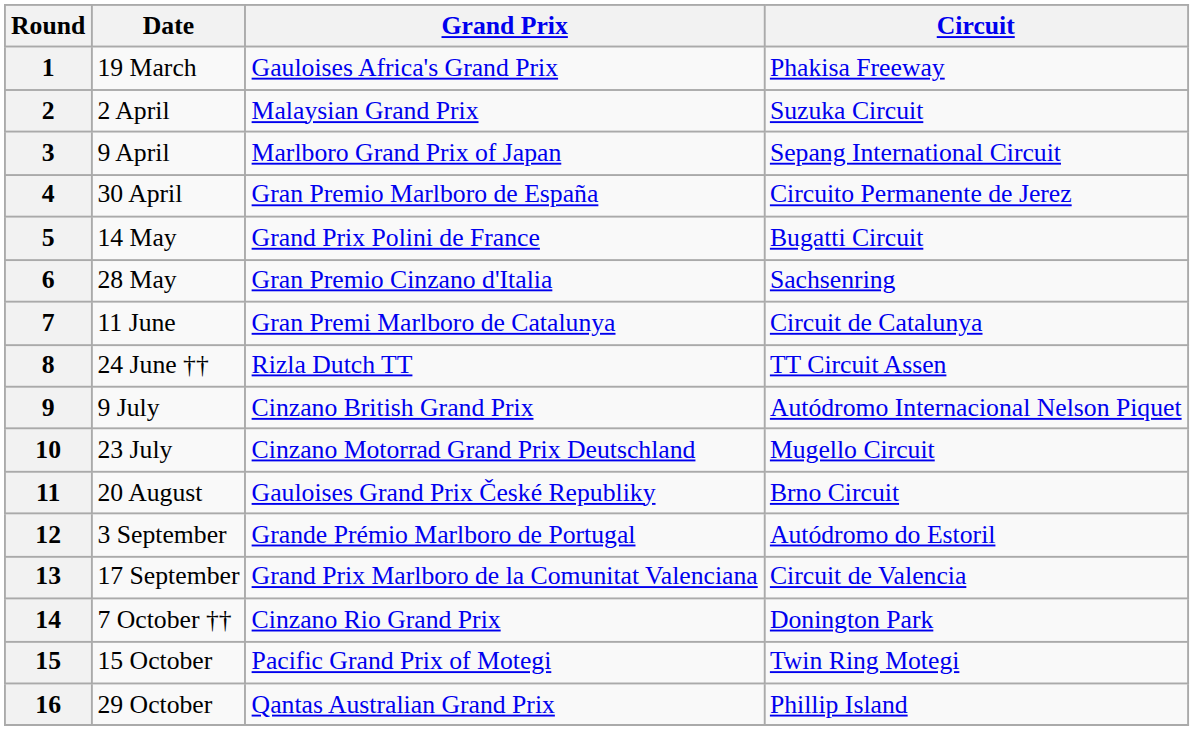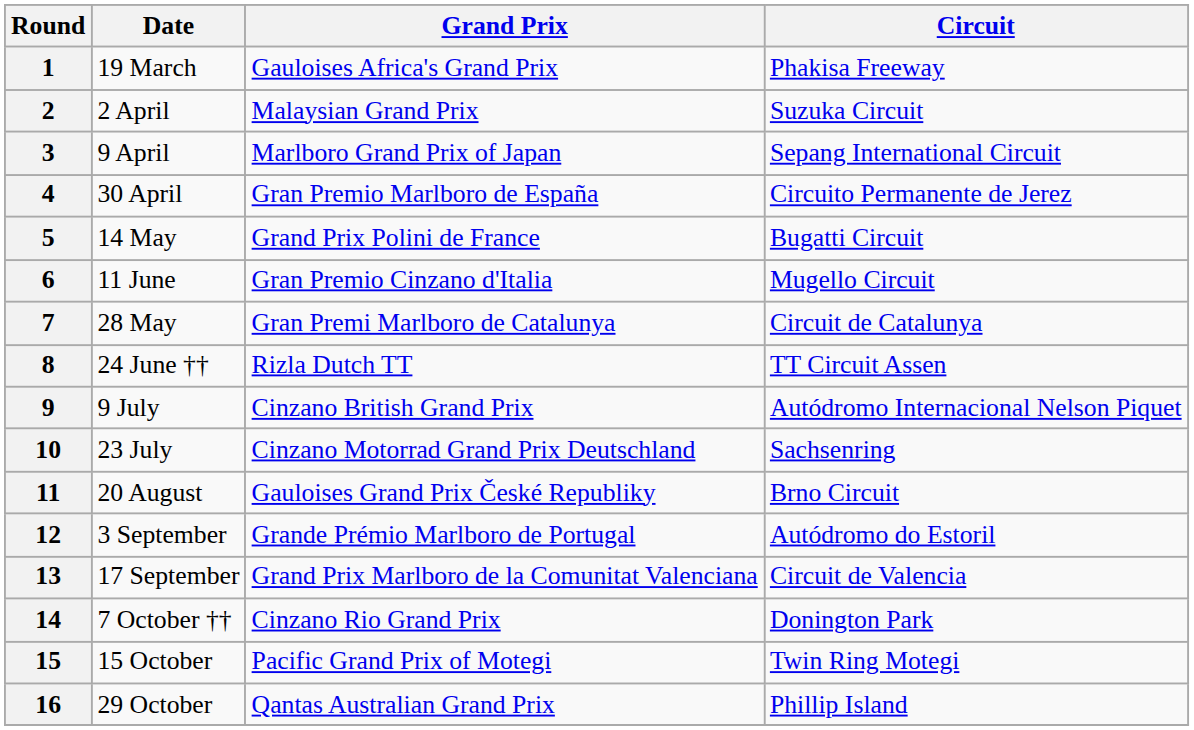 <table class="wikitable" style="font-size: 85%;">
 <tr>
 <th>Round</th>
 <th>Date</th>
 <th><a href='#'>Grand Prix</a></th>
 <th><a href='#'>Circuit</a></th>
 </tr>
 <tr>
 <th>1</th>
 <td>19 March</td>
 <td> <a href='#'>Gauloises Africa's Grand Prix</a></td>
 <td><a href='#'>Phakisa Freeway</a></td>
 </tr>
 <tr>
 <th>2</th>
 <td>2 April</td>
 <td> <a href='#'>Malaysian Grand Prix</a></td>
 <td><a href='#'>Suzuka Circuit</a></td>
 </tr>
 <tr>
 <th>3</th>
 <td>9 April</td>
 <td> <a href='#'>Marlboro Grand Prix of Japan</a></td>
 <td><a href='#'>Sepang International Circuit</a></td>
 </tr>
 <tr>
 <th>4</th>
 <td>30 April</td>
 <td> <a href='#'>Gran Premio Marlboro de España</a></td>
 <td><a href='#'>Circuito Permanente de Jerez</a></td>
 </tr>
 <tr>
 <th>5</th>
 <td>14 May</td>
 <td> <a href='#'>Grand Prix Polini de France</a></td>
 <td><a href='#'>Bugatti Circuit</a></td>
 </tr>
 <tr>
 <th>6</th>
-<td>28 May</td>
+<td>11 June</td>
 <td> <a href='#'>Gran Premio Cinzano d'Italia</a></td>
-<td><a href='#'>Sachsenring</a></td>
+<td><a href='#'>Mugello Circuit</a></td>
 </tr>
 <tr>
 <th>7</th>
-<td>11 June</td>
+<td>28 May</td>
 <td> <a href='#'>Gran Premi Marlboro de Catalunya</a></td>
 <td><a href='#'>Circuit de Catalunya</a></td>
 </tr>
 <tr>
 <th>8</th>
 <td>24 June ††</td>
 <td> <a href='#'>Rizla Dutch TT</a></td>
 <td><a href='#'>TT Circuit Assen</a></td>
 </tr>
 <tr>
 <th>9</th>
 <td>9 July</td>
 <td> <a href='#'>Cinzano British Grand Prix</a></td>
 <td><a href='#'>Autódromo Internacional Nelson Piquet</a></td>
 </tr>
 <tr>
 <th>10</th>
 <td>23 July</td>
 <td> <a href='#'>Cinzano Motorrad Grand Prix Deutschland</a></td>
-<td><a href='#'>Mugello Circuit</a></td>
+<td><a href='#'>Sachsenring</a></td>
 </tr>
 <tr>
 <th>11</th>
 <td>20 August</td>
 <td> <a href='#'>Gauloises Grand Prix České Republiky</a></td>
 <td><a href='#'>Brno Circuit</a></td>
 </tr>
 <tr>
 <th>12</th>
 <td>3 September</td>
 <td> <a href='#'>Grande Prémio Marlboro de Portugal</a></td>
 <td><a href='#'>Autódromo do Estoril</a></td>
 </tr>
 <tr>
 <th>13</th>
 <td>17 September</td>
 <td> <a href='#'>Grand Prix Marlboro de la Comunitat Valenciana</a></td>
 <td><a href='#'>Circuit de Valencia</a></td>
 </tr>
 <tr>
 <th>14</th>
 <td>7 October ††</td>
 <td> <a href='#'>Cinzano Rio Grand Prix</a></td>
 <td><a href='#'>Donington Park</a></td>
 </tr>
 <tr>
 <th>15</th>
 <td>15 October</td>
 <td> <a href='#'>Pacific Grand Prix of Motegi</a></td>
 <td><a href='#'>Twin Ring Motegi</a></td>
 </tr>
 <tr>
 <th>16</th>
 <td>29 October</td>
 <td> <a href='#'>Qantas Australian Grand Prix</a></td>
 <td><a href='#'>Phillip Island</a></td>
 </tr>
 <tr>
 </tr>
 </table>
